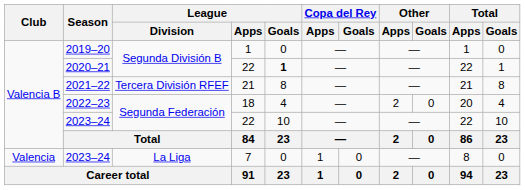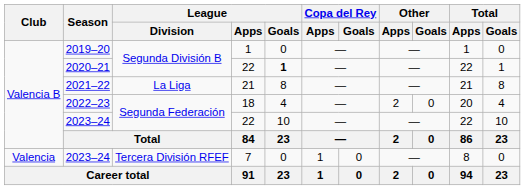 <table class=wikitable style=text-align:center>
 <tr>
 <th rowspan="2">Club</th>
 <th rowspan="2">Season</th>
 <th colspan="3">League</th>
 <th colspan="2"><a href='#'>Copa del Rey</a></th>
 <th colspan="2">Other</th>
 <th colspan="2">Total</th>
 </tr>
 <tr>
 <th>Division</th>
 <th>Apps</th>
 <th>Goals</th>
 <th>Apps</th>
 <th>Goals</th>
 <th>Apps</th>
 <th>Goals</th>
 <th>Apps</th>
 <th>Goals</th>
 </tr>
 <tr>
 <td rowspan="6"><a href='#'>Valencia B</a></td>
 <td><a href='#'>2019–20</a></td>
 <td rowspan="2"><a href='#'>Segunda División B</a></td>
 <td>1</td>
 <td>0</td>
 <td colspan="2">—</td>
 <td colspan="2">—</td>
 <td>1</td>
 <td>0</td>
 </tr>
 <tr>
 <td><a href='#'>2020–21</a></td>
 <td>22</td>
 <td><strong>1</strong></td>
 <td colspan="2">—</td>
 <td colspan="2">—</td>
 <td>22</td>
 <td>1</td>
 </tr>
 <tr>
 <td><a href='#'>2021–22</a></td>
-<td><a href='#'>Tercera División RFEF</a></td>
+<td><a href='#'>La Liga</a></td>
 <td>21</td>
 <td>8</td>
 <td colspan="2">—</td>
 <td colspan="2">—</td>
 <td>21</td>
 <td>8</td>
 </tr>
 <tr>
 <td><a href='#'>2022–23</a></td>
 <td rowspan="2"><a href='#'>Segunda Federación</a></td>
 <td>18</td>
 <td>4</td>
 <td colspan="2">—</td>
 <td>2</td>
 <td>0</td>
 <td>20</td>
 <td>4</td>
 </tr>
 <tr>
 <td><a href='#'>2023–24</a></td>
 <td>22</td>
 <td>10</td>
 <td colspan="2">—</td>
 <td colspan="2">—</td>
 <td>22</td>
 <td>10</td>
 </tr>
 <tr>
 <th colspan="2">Total</th>
 <th>84</th>
 <th>23</th>
 <th colspan="2">—</th>
 <th>2</th>
 <th>0</th>
 <th>86</th>
 <th>23</th>
 </tr>
 <tr>
 <td><a href='#'>Valencia</a></td>
 <td><a href='#'>2023–24</a></td>
-<td><a href='#'>La Liga</a></td>
+<td><a href='#'>Tercera División RFEF</a></td>
 <td>7</td>
 <td>0</td>
 <td>1</td>
 <td>0</td>
 <td colspan="2">—</td>
 <td>8</td>
 <td>0</td>
 </tr>
 <tr>
 <th colspan="3">Career total</th>
 <th>91</th>
 <th>23</th>
 <th>1</th>
 <th>0</th>
 <th>2</th>
 <th>0</th>
 <th>94</th>
 <th>23</th>
 </tr>
 </table>
